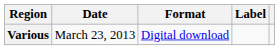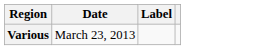 <table class="wikitable plainrowheaders">
 <tr>
 <th>Region</th>
 <th>Date</th>
-<th>Format</th>
 <th>Label</th>
 <th></th>
 </tr>
 <tr>
 <th scope="row">Various</th>
 <td>March 23, 2013</td>
-<td><a href='#'>Digital download</a></td>
 <td></td>
 <td align="center"></td>
 </tr>
 </table>
